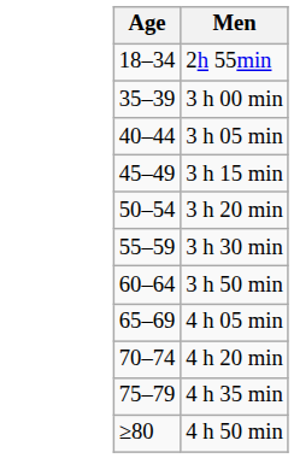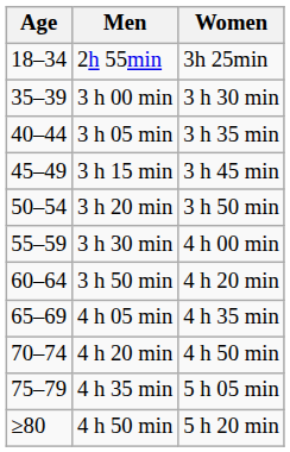 <table class="wikitable" style="float:right; font-size: 80%;">
 <tr>
 <th>Age</th>
 <th>Men</th>
+<th>Women</th>
 </tr>
 <tr>
 <td>18–34</td>
 <td>2<a href='#'>h</a> 55<a href='#'>min</a></td>
+<td>3h 25min</td>
 </tr>
 <tr>
 <td>35–39</td>
 <td>3 h 00 min</td>
+<td>3 h 30 min</td>
 </tr>
 <tr>
 <td>40–44</td>
 <td>3 h 05 min</td>
+<td>3 h 35 min</td>
 </tr>
 <tr>
 <td>45–49</td>
 <td>3 h 15 min</td>
+<td>3 h 45 min</td>
 </tr>
 <tr>
 <td>50–54</td>
 <td>3 h 20 min</td>
+<td>3 h 50 min</td>
 </tr>
 <tr>
 <td>55–59</td>
 <td>3 h 30 min</td>
+<td>4 h 00 min</td>
 </tr>
 <tr>
 <td>60–64</td>
 <td>3 h 50 min</td>
+<td>4 h 20 min</td>
 </tr>
 <tr>
 <td>65–69</td>
 <td>4 h 05 min</td>
+<td>4 h 35 min</td>
 </tr>
 <tr>
 <td>70–74</td>
 <td>4 h 20 min</td>
+<td>4 h 50 min</td>
 </tr>
 <tr>
 <td>75–79</td>
 <td>4 h 35 min</td>
+<td>5 h 05 min</td>
 </tr>
 <tr>
 <td>≥80</td>
 <td>4 h 50 min</td>
+<td>5 h 20 min</td>
 </tr>
 </table>
